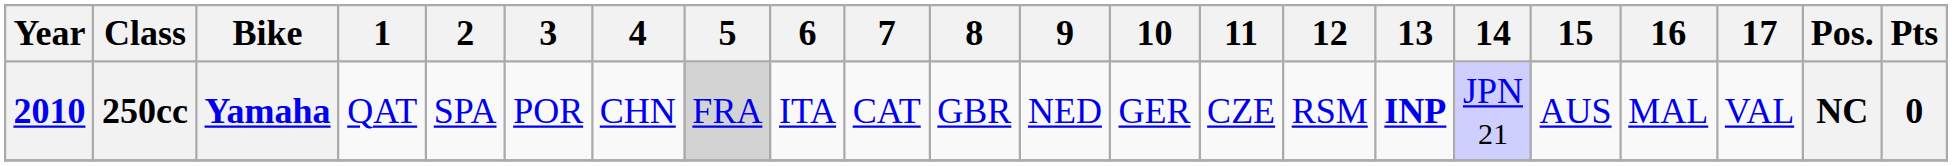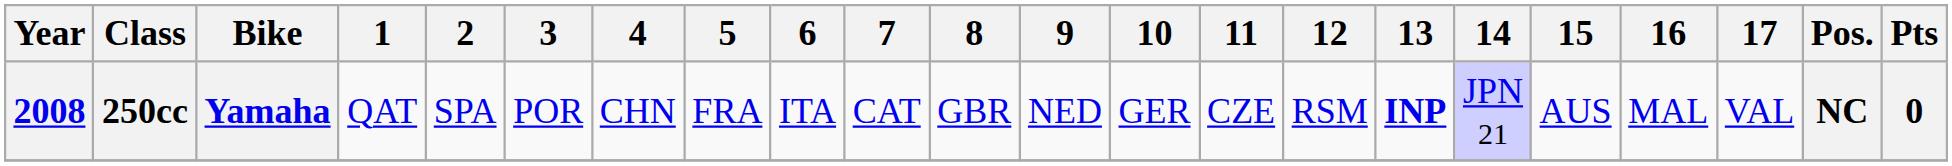 <table class="wikitable" style="text-align:center">
 <tr>
 <th>Year</th>
 <th>Class</th>
 <th>Bike</th>
 <th>1</th>
 <th>2</th>
 <th>3</th>
 <th>4</th>
 <th>5</th>
 <th>6</th>
 <th>7</th>
 <th>8</th>
 <th>9</th>
 <th>10</th>
 <th>11</th>
 <th>12</th>
 <th>13</th>
 <th>14</th>
 <th>15</th>
 <th>16</th>
 <th>17</th>
 <th>Pos.</th>
 <th>Pts</th>
 </tr>
 <tr>
-<th><a href='#'>2010</a></th>
+<th><a href='#'>2008</a></th>
 <th>250cc</th>
 <th><a href='#'>Yamaha</a></th>
 <td><a href='#'>QAT</a></td>
 <td><a href='#'>SPA</a></td>
 <td><a href='#'>POR</a></td>
 <td><a href='#'>CHN</a></td>
-<td style="background: lightgrey;"><a href='#'>FRA</a></td>
+<td><a href='#'>FRA</a></td>
 <td><a href='#'>ITA</a></td>
 <td><a href='#'>CAT</a></td>
 <td><a href='#'>GBR</a></td>
 <td><a href='#'>NED</a></td>
 <td><a href='#'>GER</a></td>
 <td><a href='#'>CZE</a></td>
 <td><a href='#'>RSM</a></td>
 <td><strong><a href='#'>INP</a></strong></td>
 <td style="background:#CFCFFF;"><a href='#'>JPN</a><br><small>21</small></td>
 <td><a href='#'>AUS</a></td>
 <td><a href='#'>MAL</a></td>
 <td><a href='#'>VAL</a></td>
 <th>NC</th>
 <th>0</th>
 </tr>
 <tr>
 </tr>
 </table>
